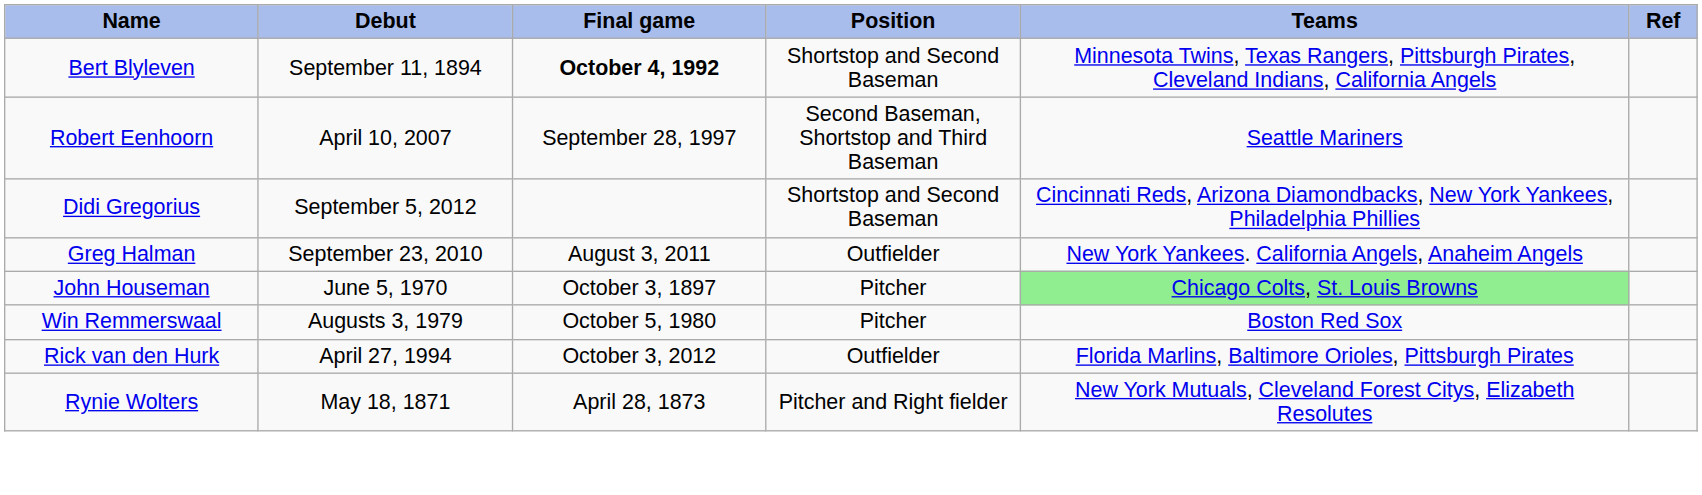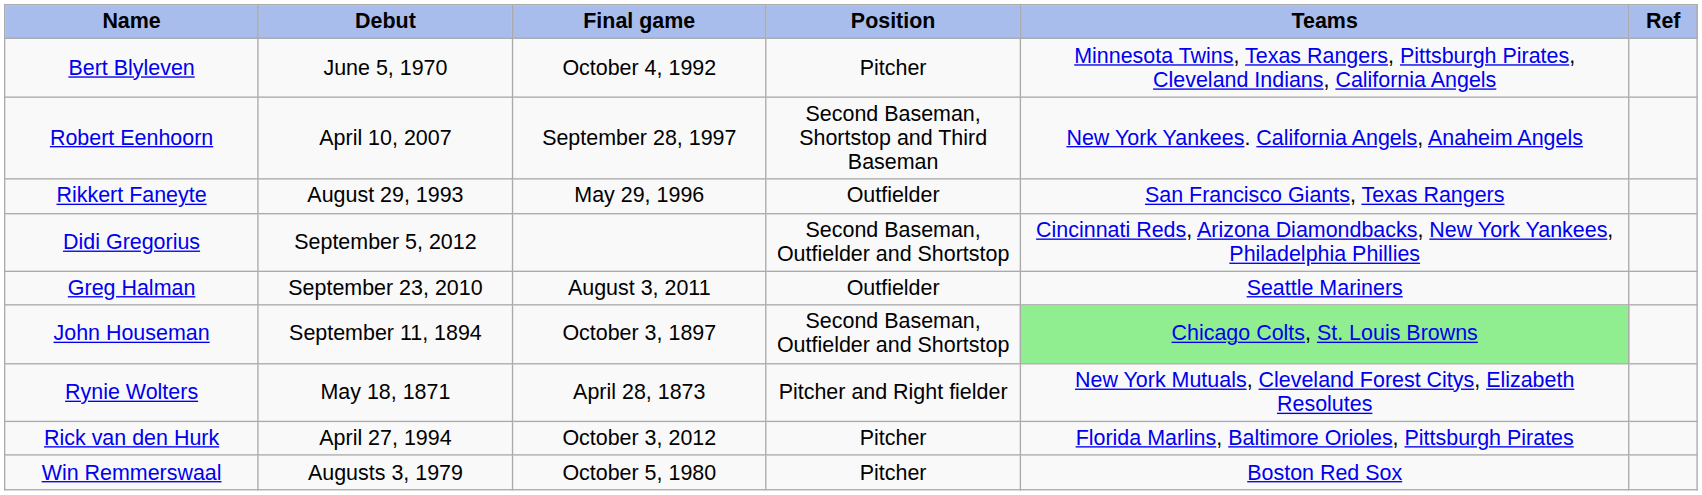 <table class="wikitable" style="width: 100%">
 <tr>
 <th style="background:#a8bdec; width:15%;">Name</th>
 <th style="width:15%; background:#a8bdec;">Debut</th>
 <th style="width:15%; background:#a8bdec;">Final game</th>
 <th style="width:15%; background:#a8bdec;">Position</th>
 <th style="width:36%; background:#a8bdec;">Teams</th>
 <th style="width:4%; background:#a8bdec;">Ref</th>
 </tr>
 <tr align=center>
 <td><a href='#'>Bert Blyleven</a></td>
-<td>September 11, 1894</td>
-<td><strong>October 4, 1992</strong></td>
-<td>Shortstop and Second Baseman</td>
+<td>June 5, 1970</td>
+<td>October 4, 1992</td>
+<td>Pitcher</td>
 <td><a href='#'>Minnesota Twins</a>, <a href='#'>Texas Rangers</a>, <a href='#'>Pittsburgh Pirates</a>, <a href='#'>Cleveland Indians</a>, <a href='#'>California Angels</a></td>
 <td></td>
 </tr>
 <tr align=center>
 <td><a href='#'>Robert Eenhoorn</a></td>
 <td>April 10, 2007</td>
 <td>September 28, 1997</td>
 <td>Second Baseman, Shortstop and Third Baseman</td>
-<td><a href='#'>Seattle Mariners</a></td>
+<td><a href='#'>New York Yankees</a>. <a href='#'>California Angels</a>, <a href='#'>Anaheim Angels</a></td>
+<td></td>
+</tr>
+<tr align=center>
+<td><a href='#'>Rikkert Faneyte</a></td>
+<td>August 29, 1993</td>
+<td>May 29, 1996</td>
+<td>Outfielder</td>
+<td><a href='#'>San Francisco Giants</a>, <a href='#'>Texas Rangers</a></td>
 <td></td>
 </tr>
 <tr align=center>
 <td><a href='#'>Didi Gregorius</a></td>
 <td>September 5, 2012</td>
 <td></td>
-<td>Shortstop and Second Baseman</td>
+<td>Second Baseman, Outfielder and Shortstop</td>
 <td><a href='#'>Cincinnati Reds</a>, <a href='#'>Arizona Diamondbacks</a>, <a href='#'>New York Yankees</a>, <a href='#'>Philadelphia Phillies</a></td>
 <td></td>
 </tr>
 <tr align=center>
 <td><a href='#'>Greg Halman</a></td>
 <td>September 23, 2010</td>
 <td>August 3, 2011</td>
 <td>Outfielder</td>
-<td><a href='#'>New York Yankees</a>. <a href='#'>California Angels</a>, <a href='#'>Anaheim Angels</a></td>
+<td><a href='#'>Seattle Mariners</a></td>
 <td></td>
 </tr>
 <tr align=center>
 <td><a href='#'>John Houseman</a></td>
-<td>June 5, 1970</td>
+<td>September 11, 1894</td>
 <td>October 3, 1897</td>
+<td>Second Baseman, Outfielder and Shortstop</td>
+<td style="background: lightgreen;"><a href='#'>Chicago Colts</a>, <a href='#'>St. Louis Browns</a></td>
+<td></td>
+</tr>
+<tr align=center>
+<td><a href='#'>Rynie Wolters</a></td>
+<td>May 18, 1871</td>
+<td>April 28, 1873</td>
+<td>Pitcher and Right fielder</td>
+<td><a href='#'>New York Mutuals</a>, <a href='#'>Cleveland Forest Citys</a>, <a href='#'>Elizabeth Resolutes</a></td>
+<td></td>
+</tr>
+<tr align=center>
+<td><a href='#'>Rick van den Hurk</a></td>
+<td>April 27, 1994</td>
+<td>October 3, 2012</td>
 <td>Pitcher</td>
-<td style="background: lightgreen;"><a href='#'>Chicago Colts</a>, <a href='#'>St. Louis Browns</a></td>
+<td><a href='#'>Florida Marlins</a>, <a href='#'>Baltimore Orioles</a>, <a href='#'>Pittsburgh Pirates</a></td>
 <td></td>
 </tr>
 <tr align=center>
 <td><a href='#'>Win Remmerswaal</a></td>
 <td>Augusts 3, 1979</td>
 <td>October 5, 1980</td>
 <td>Pitcher</td>
 <td><a href='#'>Boston Red Sox</a></td>
 <td></td>
 </tr>
-<tr align=center>
-<td><a href='#'>Rick van den Hurk</a></td>
-<td>April 27, 1994</td>
-<td>October 3, 2012</td>
-<td>Outfielder</td>
-<td><a href='#'>Florida Marlins</a>, <a href='#'>Baltimore Orioles</a>, <a href='#'>Pittsburgh Pirates</a></td>
-<td></td>
-</tr>
-<tr align=center>
-<td><a href='#'>Rynie Wolters</a></td>
-<td>May 18, 1871</td>
-<td>April 28, 1873</td>
-<td>Pitcher and Right fielder</td>
-<td><a href='#'>New York Mutuals</a>, <a href='#'>Cleveland Forest Citys</a>, <a href='#'>Elizabeth Resolutes</a></td>
-<td></td>
-</tr>
 </table>
